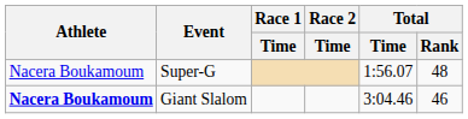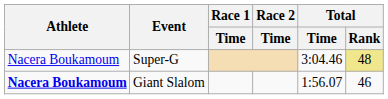 <table class="wikitable" style="font-size:90%">
 <tr>
 <th rowspan="2">Athlete</th>
 <th rowspan="2">Event</th>
 <th>Race 1</th>
 <th>Race 2</th>
 <th colspan="2">Total</th>
 </tr>
 <tr>
 <th>Time</th>
 <th>Time</th>
 <th>Time</th>
 <th>Rank</th>
 </tr>
 <tr>
 <td><a href='#'>Nacera Boukamoum</a></td>
 <td>Super-G</td>
 <td colspan="2" bgcolor="wheat"></td>
-<td align="center">1:56.07</td>
-<td align="center">48</td>
+<td align="center">3:04.46</td>
+<td align="center" style="background: khaki;">48</td>
 </tr>
 <tr>
 <td><strong><a href='#'>Nacera Boukamoum</a></strong></td>
 <td>Giant Slalom</td>
 <td align="center"></td>
 <td align="center"></td>
-<td align="center">3:04.46</td>
+<td align="center">1:56.07</td>
 <td align="center">46</td>
 </tr>
 </table>
